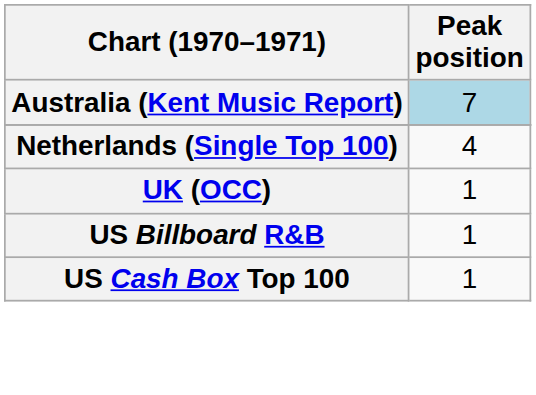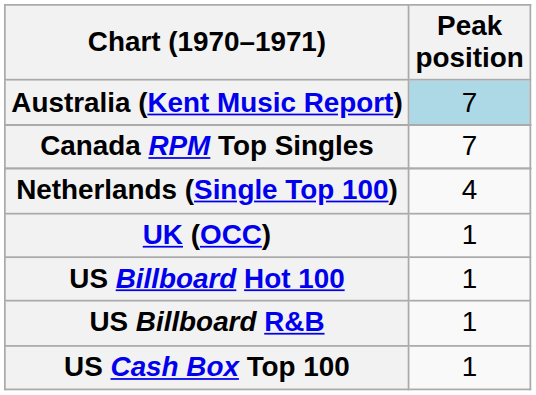 <table class="wikitable sortable plainrowheaders">
 <tr>
 <th scope="col">Chart (1970–1971)</th>
 <th scope="col">Peak<br>position</th>
 </tr>
 <tr>
 <th scope="row">Australia (<a href='#'>Kent Music Report</a>)</th>
 <td style="background: lightblue; text-align:center;">7</td>
 </tr>
 <tr>
 </tr>
 <tr>
+<th scope="row">Canada <em><a href='#'>RPM</a></em> Top Singles</th>
+<td style="text-align:center;">7</td>
+</tr>
+<tr>
 </tr>
 <tr>
 <th scope="row">Netherlands (<a href='#'>Single Top 100</a>)</th>
 <td style="text-align:center;">4</td>
 </tr>
 <tr>
 <th scope="row"><a href='#'>UK</a> (<a href='#'>OCC</a>)</th>
+<td style="text-align:center;">1</td>
+</tr>
+<tr>
+<th scope="row">US <em><a href='#'>Billboard</a></em> <a href='#'>Hot 100</a></th>
 <td style="text-align:center;">1</td>
 </tr>
 <tr>
 <th scope="row">US <em>Billboard</em> <a href='#'>R&B</a></th>
 <td style="text-align:center;">1</td>
 </tr>
 <tr>
 <th scope="row">US <a href='#'><em>Cash Box</em></a> Top 100</th>
 <td align="center">1</td>
 </tr>
 </table>
